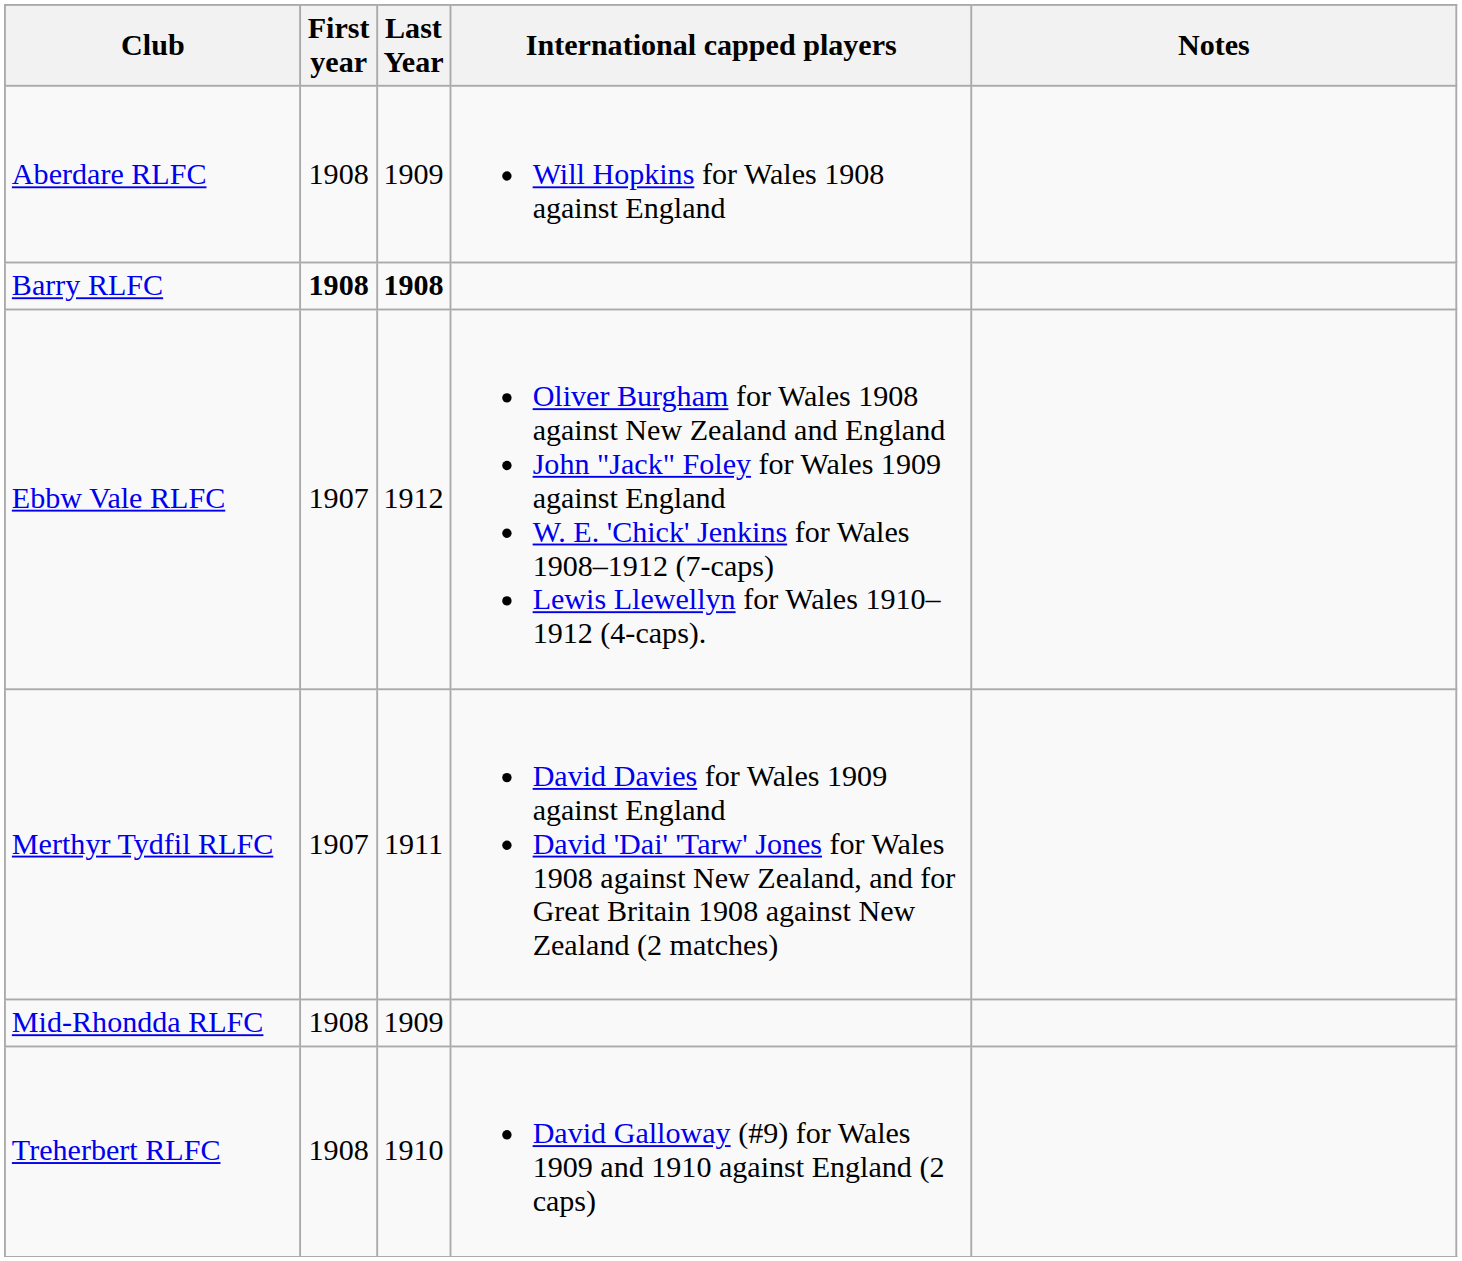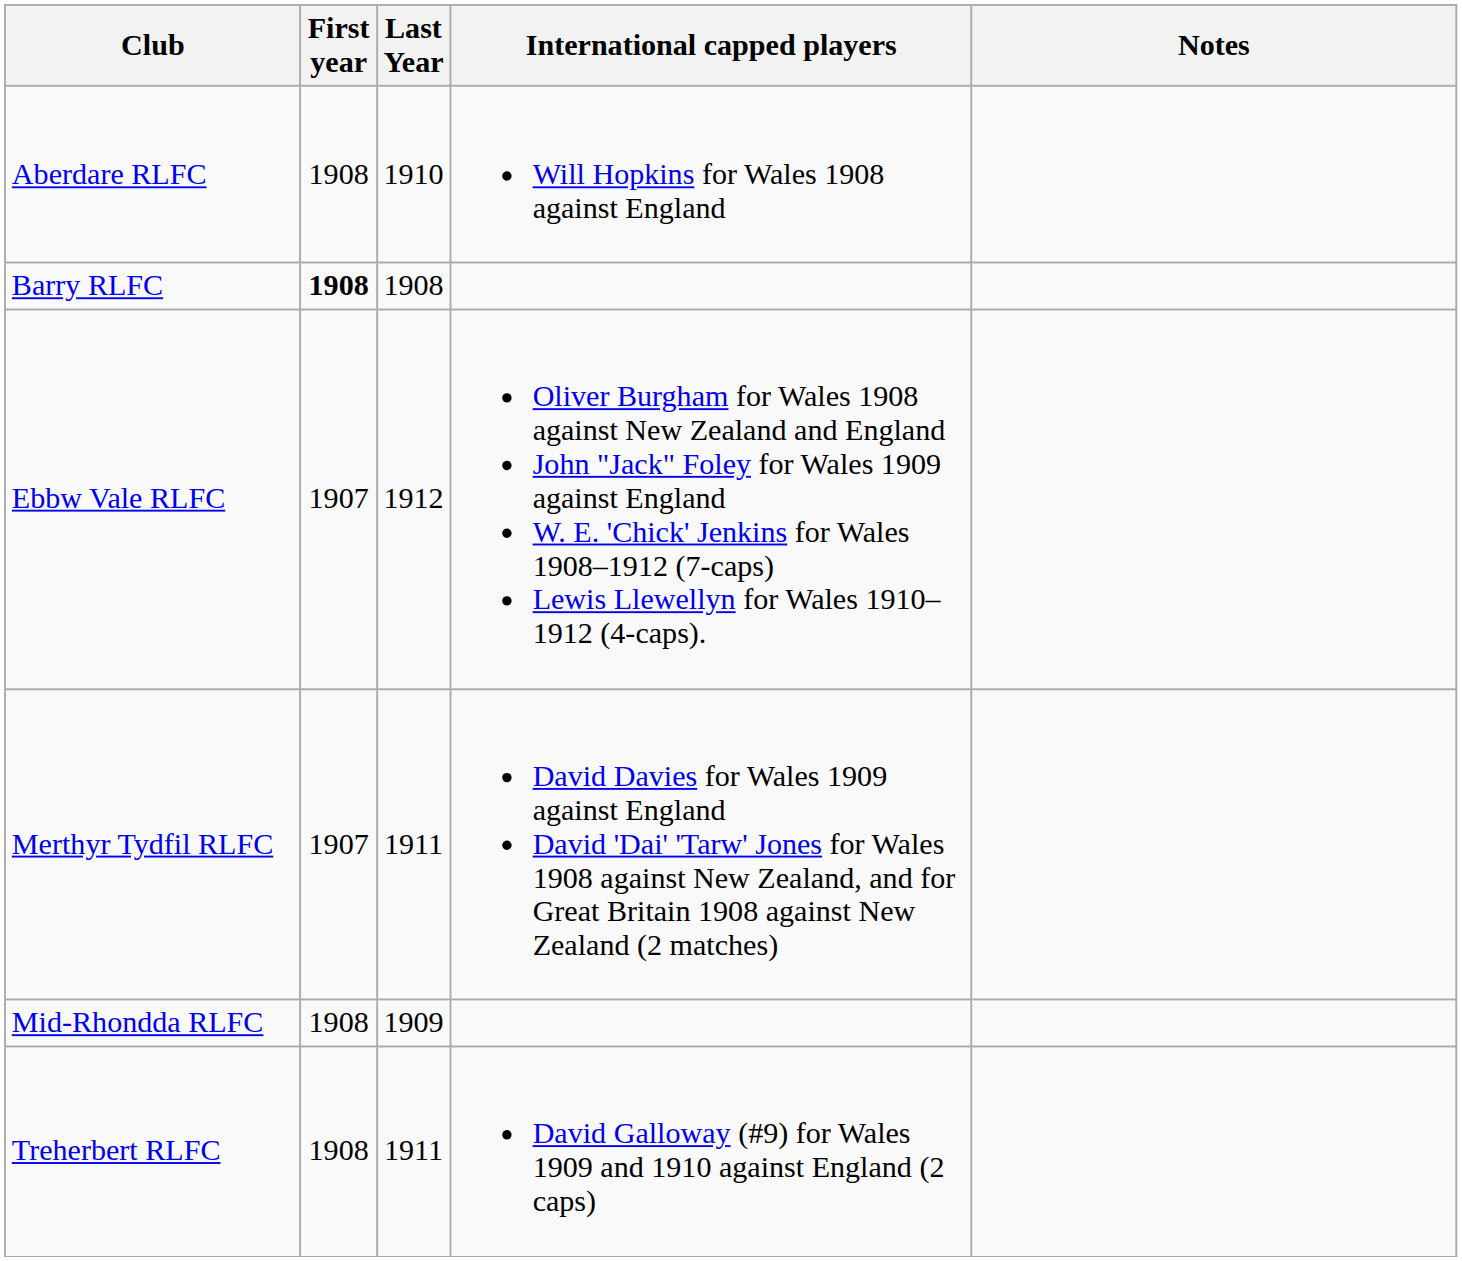 <table class="wikitable sortable">
 <tr>
 <th scope="col" width="150px">Club</th>
 <th scope="col" width="30px">First year</th>
 <th scope="col" width="30px">Last Year</th>
 <th scope="col" width="270px">International capped players</th>
 <th scope="col" width="250px">Notes</th>
 </tr>
 <tr>
 <td><a href='#'>Aberdare RLFC</a></td>
 <td align="center">1908</td>
-<td align="center">1909</td>
+<td align="center">1910</td>
 <td><br><ul><li><a href='#'>Will Hopkins</a> for Wales 1908 against England</li></ul></td>
 <td></td>
 </tr>
 <tr>
 <td><a href='#'>Barry RLFC</a></td>
 <td align="center"><strong>1908</strong></td>
-<td align="center"><strong>1908</strong></td>
+<td align="center">1908</td>
 <td></td>
 <td></td>
 </tr>
 <tr>
 <td><a href='#'>Ebbw Vale RLFC</a></td>
 <td align="center">1907</td>
 <td align="center">1912</td>
 <td><br><ul><li><a href='#'>Oliver Burgham</a> for Wales 1908 against New Zealand and England</li><li><a href='#'>John "Jack" Foley</a> for Wales 1909 against England</li><li><a href='#'>W. E. 'Chick' Jenkins</a> for Wales 1908–1912 (7-caps)</li><li><a href='#'>Lewis Llewellyn</a> for Wales 1910–1912 (4-caps).</li></ul></td>
 <td></td>
 </tr>
 <tr>
 <td><a href='#'>Merthyr Tydfil RLFC</a></td>
 <td align="center">1907</td>
 <td align="center">1911</td>
 <td><br><ul><li><a href='#'>David Davies</a> for Wales 1909 against England</li><li><a href='#'>David 'Dai' 'Tarw' Jones</a> for Wales 1908 against New Zealand, and for Great Britain 1908 against New Zealand (2 matches)</li></ul></td>
 <td></td>
 </tr>
 <tr>
 <td><a href='#'>Mid-Rhondda RLFC</a></td>
 <td align="center">1908</td>
 <td align="center">1909</td>
 <td></td>
 <td></td>
 </tr>
 <tr>
 <td><a href='#'>Treherbert RLFC</a></td>
 <td align="center">1908</td>
-<td align="center">1910</td>
+<td align="center">1911</td>
 <td><br><ul><li><a href='#'>David Galloway</a> (#9) for Wales 1909 and 1910 against England (2 caps)</li></ul></td>
 <td></td>
 </tr>
 <tr>
 </tr>
 </table>
